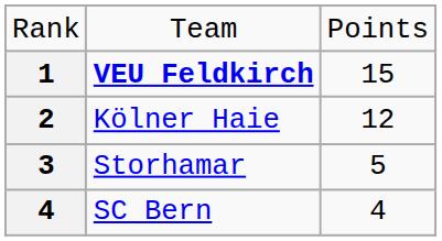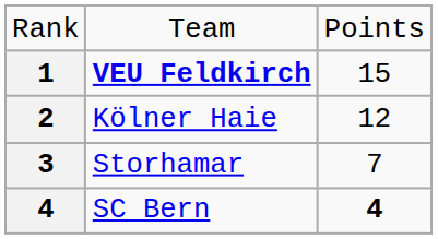 <table class="wikitable" style="text-align: center;">
 <tr>
 <td>Rank</td>
 <td>Team</td>
 <td>Points</td>
 </tr>
 <tr>
 <th>1</th>
 <td style="text-align: left;"> <strong><a href='#'>VEU Feldkirch</a></strong></td>
 <td>15</td>
 </tr>
 <tr>
 <th>2</th>
 <td style="text-align: left;"> <a href='#'>Kölner Haie</a></td>
 <td>12</td>
 </tr>
 <tr>
 <th>3</th>
 <td style="text-align: left;"> <a href='#'>Storhamar</a></td>
-<td>5</td>
+<td>7</td>
 </tr>
 <tr>
 <th>4</th>
 <td style="text-align: left;"> <a href='#'>SC Bern</a></td>
-<td>4</td>
+<td><strong>4</strong></td>
 </tr>
 </table>
